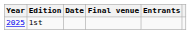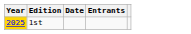 <table class="wikitable defaultcenter col3left col4left" style="font-size:95%">
 <tr>
 <th>Year</th>
 <th>Edition</th>
 <th>Date</th>
-<th>Final venue</th>
 <th>Entrants</th>
 <th></th>
 </tr>
 <tr>
-<td><a href='#'>2025</a></td>
+<td style="background: gold;"><a href='#'>2025</a></td>
 <td>1st</td>
-<td></td>
 <td></td>
 <td></td>
 <td></td>
 </tr>
 </table>
